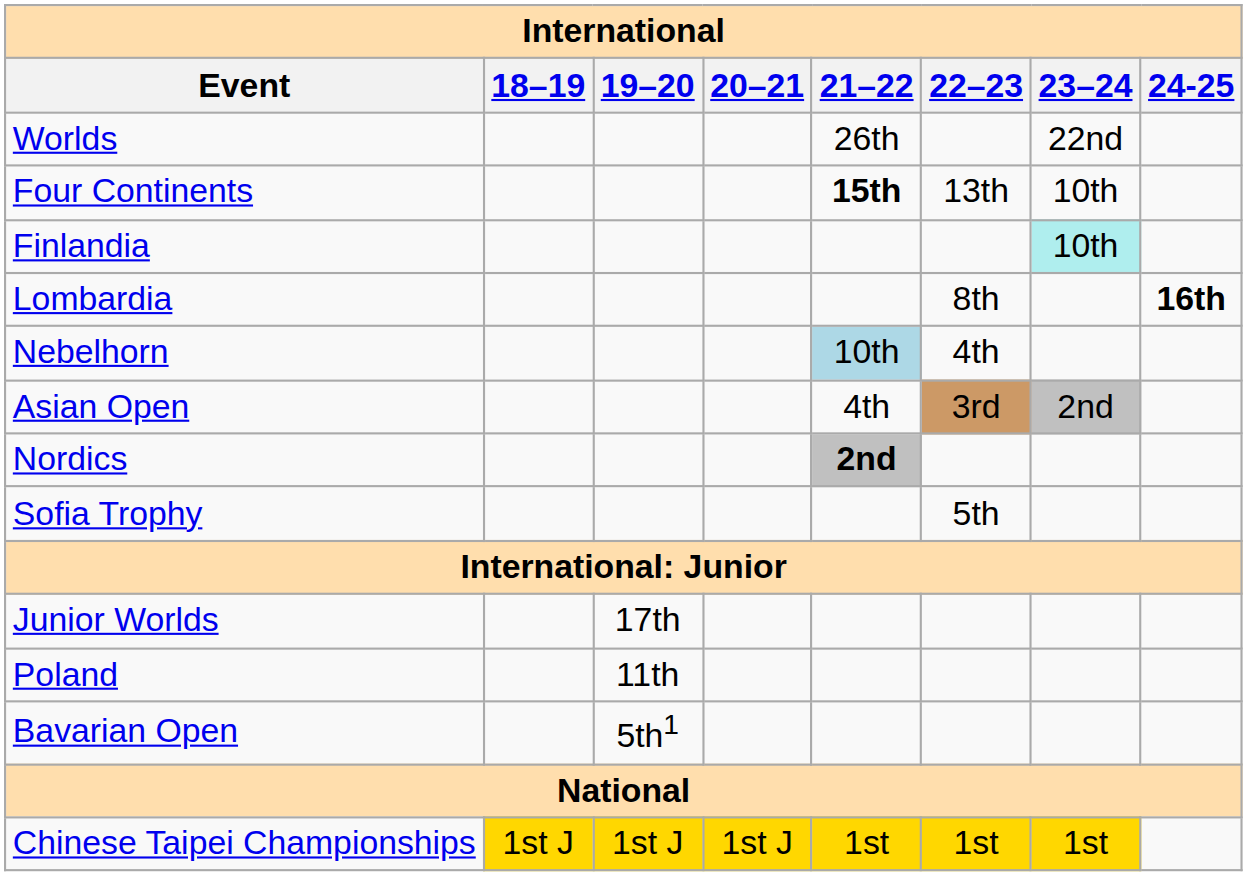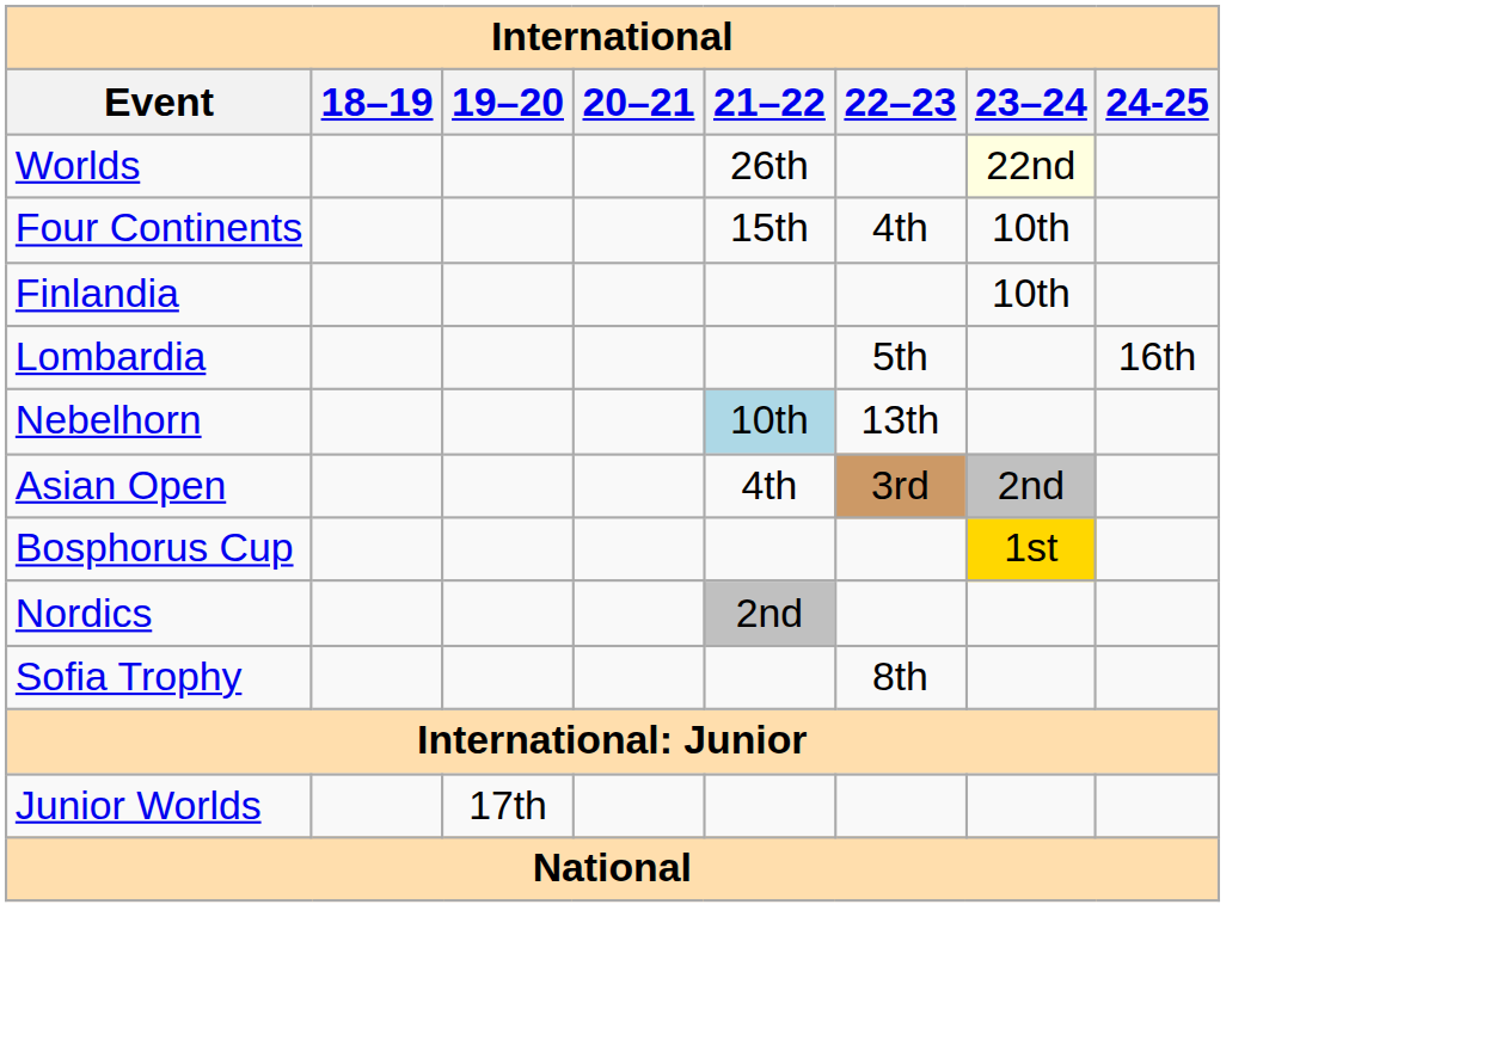 <table class="wikitable" style="text-align:center">
 <tr>
 <th colspan="8" style="background-color: #ffdead; " align="center">International</th>
 </tr>
 <tr>
 <th>Event</th>
 <th><a href='#'>18–19</a></th>
 <th><a href='#'>19–20</a></th>
 <th><a href='#'>20–21</a></th>
 <th><a href='#'>21–22</a></th>
 <th><a href='#'>22–23</a></th>
 <th><a href='#'>23–24</a></th>
 <th><a href='#'>24-25</a></th>
 </tr>
 <tr>
 <td align=left><a href='#'>Worlds</a></td>
 <td></td>
 <td></td>
 <td></td>
 <td>26th</td>
 <td></td>
-<td>22nd</td>
+<td style="background: lightyellow;">22nd</td>
 <td></td>
 </tr>
 <tr>
 <td align=left><a href='#'>Four Continents</a></td>
 <td></td>
 <td></td>
 <td></td>
-<td><strong>15th</strong></td>
-<td>13th</td>
+<td>15th</td>
+<td>4th</td>
 <td>10th</td>
 <td></td>
 </tr>
 <tr>
 <td align=left> <a href='#'>Finlandia</a></td>
 <td></td>
 <td></td>
 <td></td>
 <td></td>
 <td></td>
-<td style="background: paleturquoise;">10th</td>
+<td>10th</td>
 <td></td>
 </tr>
 <tr>
 <td align=left> <a href='#'>Lombardia</a></td>
 <td></td>
 <td></td>
 <td></td>
 <td></td>
-<td>8th</td>
+<td>5th</td>
 <td></td>
-<td><strong>16th</strong></td>
+<td>16th</td>
 </tr>
 <tr>
 <td align=left> <a href='#'>Nebelhorn</a></td>
 <td></td>
 <td></td>
 <td></td>
 <td style="background: lightblue;">10th</td>
-<td>4th</td>
+<td>13th</td>
 <td></td>
 <td></td>
 </tr>
 <tr>
 <td align=left><a href='#'>Asian Open</a></td>
 <td></td>
 <td></td>
 <td></td>
 <td>4th</td>
 <td bgcolor="cc9966">3rd</td>
 <td bgcolor=silver>2nd</td>
 <td></td>
 </tr>
 <tr>
+<td align=left><a href='#'>Bosphorus Cup</a></td>
+<td></td>
+<td></td>
+<td></td>
+<td></td>
+<td></td>
+<td bgcolor=gold>1st</td>
+<td></td>
+</tr>
+<tr>
 <td align=left><a href='#'>Nordics</a></td>
 <td></td>
 <td></td>
 <td></td>
-<td bgcolor=silver><strong>2nd</strong></td>
+<td bgcolor=silver>2nd</td>
 <td></td>
 <td></td>
 <td></td>
 </tr>
 <tr>
 <td align=left><a href='#'>Sofia Trophy</a></td>
 <td></td>
 <td></td>
 <td></td>
 <td></td>
-<td>5th</td>
+<td>8th</td>
 <td></td>
 <td></td>
 </tr>
 <tr>
 <th colspan="8" style="background-color: #ffdead; " align="center">International: Junior</th>
 </tr>
 <tr>
 <td align=left><a href='#'>Junior Worlds</a></td>
 <td></td>
 <td>17th</td>
 <td></td>
 <td></td>
 <td></td>
 <td></td>
 <td></td>
 </tr>
 <tr>
-<td align=left> <a href='#'>Poland</a></td>
-<td></td>
-<td>11th</td>
-<td></td>
-<td></td>
-<td></td>
-<td></td>
-<td></td>
-</tr>
-<tr>
-<td align=left><a href='#'>Bavarian Open</a></td>
-<td></td>
-<td>5th<sup>1</sup></td>
-<td></td>
-<td></td>
-<td></td>
-<td></td>
-<td></td>
-</tr>
-<tr>
 <th colspan="8" style="background-color: #ffdead; " align="center">National</th>
 </tr>
-<tr>
-<td align="left"><a href='#'>Chinese Taipei Championships</a></td>
-<td bgcolor="gold">1st J</td>
-<td bgcolor="gold">1st J</td>
-<td bgcolor="gold">1st J</td>
-<td bgcolor="gold">1st</td>
-<td bgcolor="gold">1st</td>
-<td bgcolor="gold">1st</td>
-<td></td>
-</tr>
 </table>
